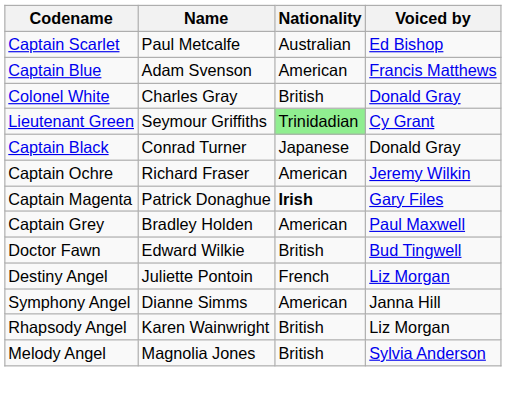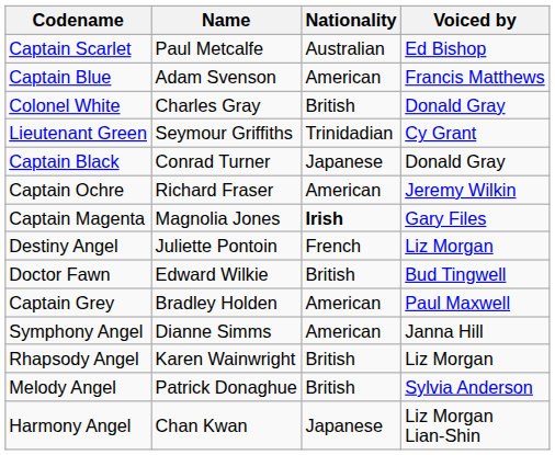 <table class="wikitable" style="float: right; margin-bottom: 2.5em; margin-left: 2.5em; font-size:90%">
 <tr>
 <th>Codename</th>
 <th>Name</th>
 <th>Nationality</th>
 <th>Voiced by</th>
 </tr>
 <tr>
 <td><a href='#'>Captain Scarlet</a></td>
 <td>Paul Metcalfe</td>
 <td>Australian</td>
 <td><a href='#'>Ed Bishop</a></td>
 </tr>
 <tr>
 <td><a href='#'>Captain Blue</a></td>
 <td>Adam Svenson</td>
 <td>American</td>
 <td><a href='#'>Francis Matthews</a></td>
 </tr>
 <tr>
 <td><a href='#'>Colonel White</a></td>
 <td>Charles Gray</td>
 <td>British</td>
 <td><a href='#'>Donald Gray</a></td>
 </tr>
 <tr>
 <td><a href='#'>Lieutenant Green</a></td>
 <td>Seymour Griffiths</td>
-<td style="background: lightgreen;">Trinidadian</td>
+<td>Trinidadian</td>
 <td><a href='#'>Cy Grant</a></td>
 </tr>
 <tr>
 <td><a href='#'>Captain Black</a></td>
 <td>Conrad Turner</td>
 <td>Japanese</td>
 <td>Donald Gray</td>
 </tr>
 <tr>
 <td>Captain Ochre</td>
 <td>Richard Fraser</td>
 <td>American</td>
 <td><a href='#'>Jeremy Wilkin</a></td>
 </tr>
 <tr>
 <td>Captain Magenta</td>
-<td>Patrick Donaghue</td>
+<td>Magnolia Jones</td>
 <td><strong>Irish</strong></td>
 <td><a href='#'>Gary Files</a></td>
 </tr>
 <tr>
-<td>Captain Grey</td>
-<td>Bradley Holden</td>
-<td>American</td>
-<td><a href='#'>Paul Maxwell</a></td>
+<td>Destiny Angel</td>
+<td>Juliette Pontoin</td>
+<td>French</td>
+<td><a href='#'>Liz Morgan</a></td>
 </tr>
 <tr>
 <td>Doctor Fawn</td>
 <td>Edward Wilkie</td>
 <td>British</td>
 <td><a href='#'>Bud Tingwell</a></td>
 </tr>
 <tr>
-<td>Destiny Angel</td>
-<td>Juliette Pontoin</td>
-<td>French</td>
-<td><a href='#'>Liz Morgan</a></td>
+<td>Captain Grey</td>
+<td>Bradley Holden</td>
+<td>American</td>
+<td><a href='#'>Paul Maxwell</a></td>
 </tr>
 <tr>
 <td>Symphony Angel</td>
 <td>Dianne Simms</td>
 <td>American</td>
 <td>Janna Hill</td>
 </tr>
 <tr>
 <td>Rhapsody Angel</td>
 <td>Karen Wainwright</td>
 <td>British</td>
 <td>Liz Morgan</td>
 </tr>
 <tr>
 <td>Melody Angel</td>
-<td>Magnolia Jones</td>
+<td>Patrick Donaghue</td>
 <td>British</td>
 <td><a href='#'>Sylvia Anderson</a></td>
 </tr>
+<tr>
+<td>Harmony Angel</td>
+<td>Chan Kwan</td>
+<td>Japanese</td>
+<td>Liz Morgan <br> Lian-Shin</td>
+</tr>
 </table>
